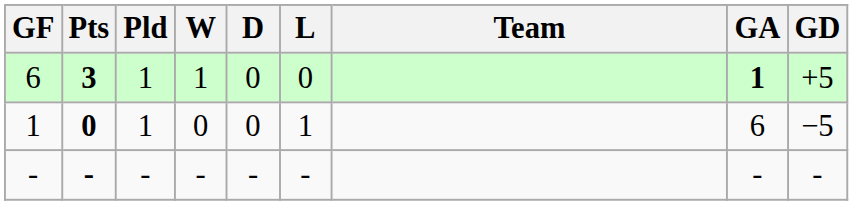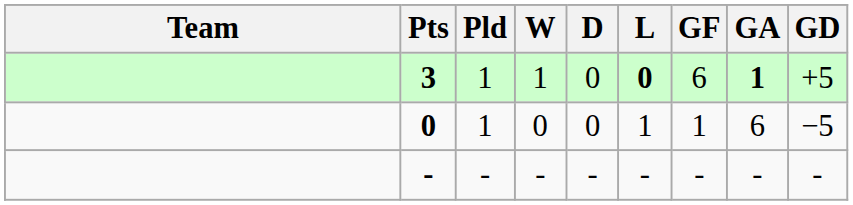 <table class=wikitable style="text-align:center">
 <tr>
-<th width=20>GF</th>
+<th width=200>Team</th>
 <th width=20>Pts</th>
 <th width=20>Pld</th>
 <th width=20>W</th>
 <th width=20>D</th>
 <th width=20>L</th>
-<th width=200>Team</th>
+<th width=20>GF</th>
 <th width=20>GA</th>
 <th width=20>GD</th>
 </tr>
 <tr style="background:#cfc;">
-<td>6</td>
+<td align="left"><strong></strong></td>
 <td><strong>3</strong></td>
 <td>1</td>
 <td>1</td>
 <td>0</td>
-<td>0</td>
-<td align="left"><strong></strong></td>
+<td><strong>0</strong></td>
+<td>6</td>
 <td><strong>1</strong></td>
 <td>+5</td>
 </tr>
 <tr>
-<td>1</td>
+<td align="left"></td>
 <td><strong>0</strong></td>
 <td>1</td>
 <td>0</td>
 <td>0</td>
 <td>1</td>
-<td align="left"></td>
+<td>1</td>
 <td>6</td>
 <td>−5</td>
 </tr>
 <tr>
-<td>-</td>
+<td align="left"></td>
 <td><strong>-</strong></td>
 <td>-</td>
 <td>-</td>
 <td>-</td>
 <td>-</td>
-<td align="left"></td>
+<td>-</td>
 <td>-</td>
 <td>-</td>
 </tr>
 </table>
